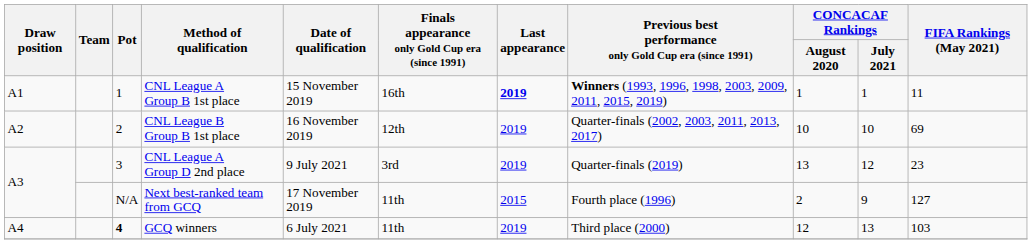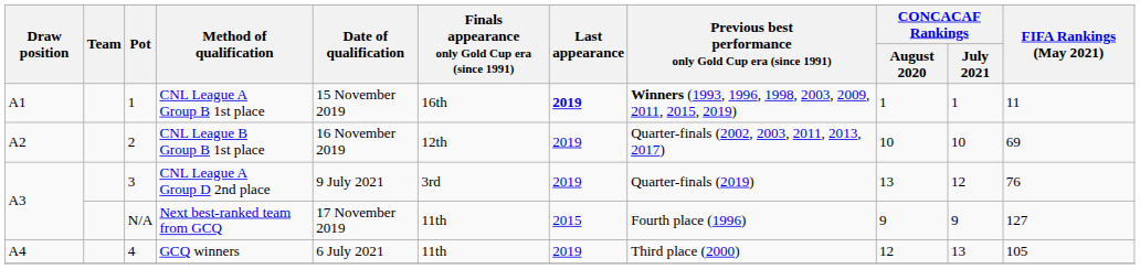 <table class="wikitable sortable">
 <tr>
 <th rowspan=2>Draw position</th>
 <th rowspan=2>Team</th>
 <th rowspan=2>Pot</th>
 <th rowspan=2>Method of<br>qualification</th>
 <th rowspan=2>Date of<br>qualification</th>
 <th rowspan=2>Finals<br>appearance<br><small>only Gold Cup era (since 1991)</small></th>
 <th rowspan=2>Last<br>appearance</th>
 <th rowspan=2>Previous best<br>performance<br><small>only Gold Cup era (since 1991)</small></th>
 <th colspan=2><a href='#'>CONCACAF Rankings</a></th>
 <th rowspan=2><a href='#'>FIFA Rankings</a> (May 2021)</th>
 </tr>
 <tr>
 <th>August 2020</th>
 <th>July 2021</th>
 </tr>
 <tr>
 <td>A1</td>
 <td></td>
 <td>1</td>
 <td><a href='#'>CNL League A<br>Group B</a> 1st place</td>
 <td>15 November 2019</td>
 <td data-sort-value="3">16th</td>
 <td><strong><a href='#'>2019</a></strong></td>
 <td data-sort-value="6.1"><strong>Winners</strong> (<a href='#'>1993</a>, <a href='#'>1996</a>, <a href='#'>1998</a>, <a href='#'>2003</a>, <a href='#'>2009</a>, <a href='#'>2011</a>, <a href='#'>2015</a>, <a href='#'>2019</a>)</td>
 <td>1</td>
 <td>1</td>
 <td>11</td>
 </tr>
 <tr>
 <td>A2</td>
 <td></td>
 <td>2</td>
 <td><a href='#'>CNL League B<br>Group B</a> 1st place</td>
 <td>16 November 2019</td>
 <td data-sort-value="3">12th</td>
 <td><a href='#'>2019</a></td>
 <td data-sort-value="6.1">Quarter-finals (<a href='#'>2002</a>, <a href='#'>2003</a>, <a href='#'>2011</a>, <a href='#'>2013</a>, <a href='#'>2017</a>)</td>
 <td>10</td>
 <td>10</td>
 <td>69</td>
 </tr>
 <tr>
 <td rowspan=2>A3</td>
 <td><s></s></td>
 <td>3</td>
 <td><a href='#'>CNL League A<br>Group D</a> 2nd place</td>
 <td>9 July 2021</td>
 <td data-sort-value="3">3rd</td>
 <td><a href='#'>2019</a></td>
 <td data-sort-value="6.1">Quarter-finals (<a href='#'>2019</a>)</td>
 <td>13</td>
 <td>12</td>
-<td>23</td>
+<td>76</td>
 </tr>
 <tr>
 <td></td>
 <td>N/A</td>
 <td><a href='#'>Next best-ranked team from GCQ</a></td>
 <td>17 November 2019</td>
 <td data-sort-value="3">11th</td>
 <td><a href='#'>2015</a></td>
 <td data-sort-value="6.1">Fourth place (<a href='#'>1996</a>)</td>
-<td>2</td>
+<td>9</td>
 <td>9</td>
 <td>127</td>
 </tr>
 <tr>
 <td>A4</td>
 <td></td>
-<td><strong>4</strong></td>
+<td>4</td>
 <td><a href='#'>GCQ</a> winners</td>
 <td>6 July 2021</td>
 <td data-sort-value="3">11th</td>
 <td><a href='#'>2019</a></td>
 <td data-sort-value="6.1">Third place (<a href='#'>2000</a>)</td>
 <td>12</td>
 <td>13</td>
-<td>103</td>
+<td>105</td>
 </tr>
 <tr>
 </tr>
 </table>
